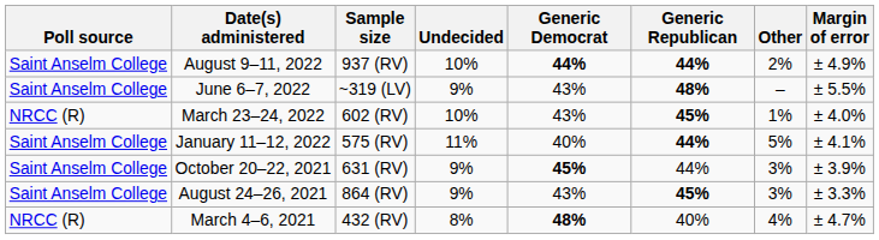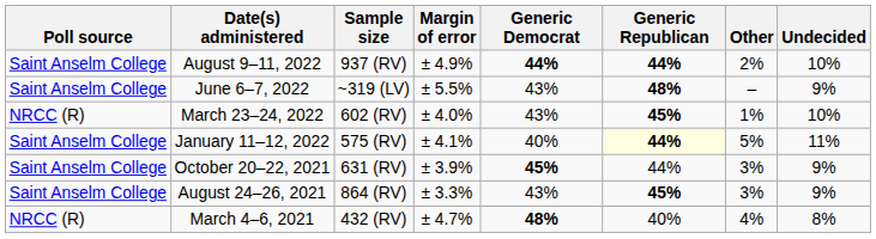 <table class="wikitable" style="font-size:90%;text-align:center;">
 <tr valign=bottom>
 <th>Poll source</th>
 <th>Date(s)<br>administered</th>
 <th>Sample<br>size</th>
-<th>Undecided</th>
+<th>Margin<br>of error</th>
 <th style="width:100px;">Generic<br>Democrat</th>
 <th style="width:100px;">Generic<br>Republican</th>
 <th>Other</th>
-<th>Margin<br>of error</th>
+<th>Undecided</th>
 </tr>
 <tr>
 <td style="text-align:left;"><a href='#'>Saint Anselm College</a></td>
 <td>August 9–11, 2022</td>
 <td>937 (RV)</td>
-<td>10%</td>
+<td>± 4.9%</td>
 <td><strong>44%</strong></td>
 <td><strong>44%</strong></td>
 <td>2%</td>
-<td>± 4.9%</td>
+<td>10%</td>
 </tr>
 <tr>
 <td style="text-align:left;"><a href='#'>Saint Anselm College</a></td>
 <td>June 6–7, 2022</td>
 <td>~319 (LV)</td>
-<td>9%</td>
+<td>± 5.5%</td>
 <td>43%</td>
 <td><strong>48%</strong></td>
 <td>–</td>
-<td>± 5.5%</td>
+<td>9%</td>
 </tr>
 <tr>
 <td style="text-align:left;"><a href='#'>NRCC</a> (R)</td>
 <td>March 23–24, 2022</td>
 <td>602 (RV)</td>
-<td>10%</td>
+<td>± 4.0%</td>
 <td>43%</td>
 <td><strong>45%</strong></td>
 <td>1%</td>
-<td>± 4.0%</td>
+<td>10%</td>
 </tr>
 <tr>
 <td style="text-align:left;"><a href='#'>Saint Anselm College</a></td>
 <td>January 11–12, 2022</td>
 <td>575 (RV)</td>
+<td>± 4.1%</td>
+<td>40%</td>
+<td style="background: lightyellow;"><strong>44%</strong></td>
+<td>5%</td>
 <td>11%</td>
-<td>40%</td>
-<td><strong>44%</strong></td>
-<td>5%</td>
-<td>± 4.1%</td>
 </tr>
 <tr>
 <td style="text-align:left;"><a href='#'>Saint Anselm College</a></td>
 <td>October 20–22, 2021</td>
 <td>631 (RV)</td>
-<td>9%</td>
+<td>± 3.9%</td>
 <td><strong>45%</strong></td>
 <td>44%</td>
 <td>3%</td>
-<td>± 3.9%</td>
+<td>9%</td>
 </tr>
 <tr>
 <td style="text-align:left;"><a href='#'>Saint Anselm College</a></td>
 <td>August 24–26, 2021</td>
 <td>864 (RV)</td>
-<td>9%</td>
+<td>± 3.3%</td>
 <td>43%</td>
 <td><strong>45%</strong></td>
 <td>3%</td>
-<td>± 3.3%</td>
+<td>9%</td>
 </tr>
 <tr>
 <td style="text-align:left;"><a href='#'>NRCC</a> (R)</td>
 <td>March 4–6, 2021</td>
 <td>432 (RV)</td>
-<td>8%</td>
+<td>± 4.7%</td>
 <td><strong>48%</strong></td>
 <td>40%</td>
 <td>4%</td>
-<td>± 4.7%</td>
+<td>8%</td>
 </tr>
 </table>
